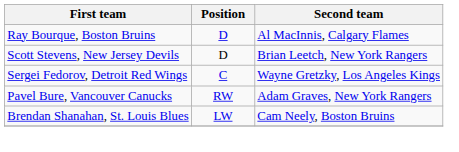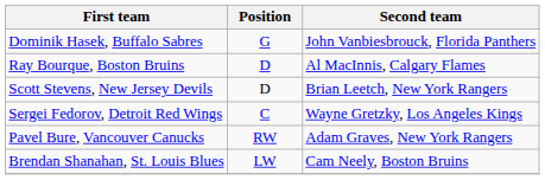 <table class="wikitable">
 <tr>
 <th>First team</th>
 <th>  Position  </th>
 <th>Second team</th>
+</tr>
+<tr>
+<td><a href='#'>Dominik Hasek</a>, <a href='#'>Buffalo Sabres</a></td>
+<td align=center><a href='#'>G</a></td>
+<td><a href='#'>John Vanbiesbrouck</a>, <a href='#'>Florida Panthers</a></td>
 </tr>
 <tr>
 <td><a href='#'>Ray Bourque</a>, <a href='#'>Boston Bruins</a></td>
 <td align=center><a href='#'>D</a></td>
 <td><a href='#'>Al MacInnis</a>, <a href='#'>Calgary Flames</a></td>
 </tr>
 <tr>
 <td><a href='#'>Scott Stevens</a>, <a href='#'>New Jersey Devils</a></td>
 <td align=center>D</td>
 <td><a href='#'>Brian Leetch</a>, <a href='#'>New York Rangers</a></td>
 </tr>
 <tr>
 <td><a href='#'>Sergei Fedorov</a>, <a href='#'>Detroit Red Wings</a></td>
 <td align=center><a href='#'>C</a></td>
 <td><a href='#'>Wayne Gretzky</a>, <a href='#'>Los Angeles Kings</a></td>
 </tr>
 <tr>
 <td><a href='#'>Pavel Bure</a>, <a href='#'>Vancouver Canucks</a></td>
 <td align=center><a href='#'>RW</a></td>
 <td><a href='#'>Adam Graves</a>, <a href='#'>New York Rangers</a></td>
 </tr>
 <tr>
 <td><a href='#'>Brendan Shanahan</a>, <a href='#'>St. Louis Blues</a></td>
 <td align=center><a href='#'>LW</a></td>
 <td><a href='#'>Cam Neely</a>, <a href='#'>Boston Bruins</a></td>
 </tr>
 <tr>
 </tr>
 </table>
